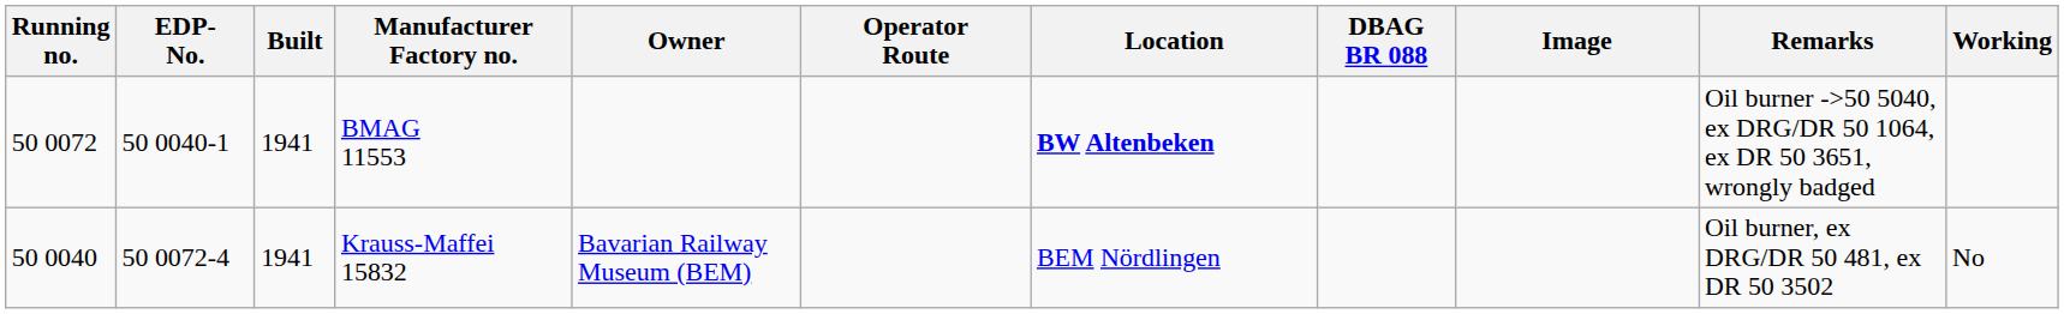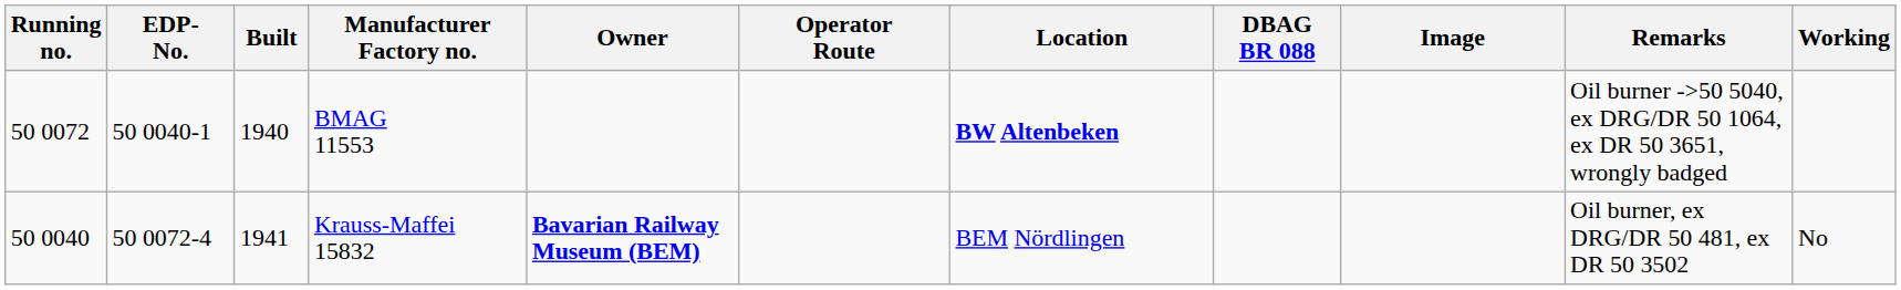 <table class="wikitable" style="width="100%"; border:solid 1px #AAAAAA; background:#e3e3e3;">
 <tr>
 <th width="5%">Running<br>no.</th>
 <th width="7%">EDP-<br>No.</th>
 <th width="4%">Built</th>
 <th width="12%">Manufacturer<br>Factory no.</th>
 <th width="12%">Owner</th>
 <th width="12%">Operator<br>Route</th>
 <th width="15%">Location</th>
 <th width="7%">DBAG<br><a href='#'>BR 088</a></th>
 <th width="13%">Image</th>
 <th width="20%">Remarks</th>
 <th width="8%">Working</th>
 </tr>
 <tr>
 <td>50 0072</td>
 <td>50 0040-1</td>
-<td>1941</td>
+<td>1940</td>
 <td><a href='#'>BMAG</a><br>11553</td>
 <td></td>
 <td></td>
 <td><strong><a href='#'>BW</a> <a href='#'>Altenbeken</a></strong></td>
 <td></td>
 <td></td>
 <td>Oil burner ->50 5040, ex DRG/DR 50 1064, ex DR 50 3651, wrongly badged</td>
 <td></td>
 </tr>
 <tr>
 <td>50 0040</td>
 <td>50 0072-4</td>
 <td>1941</td>
 <td><a href='#'>Krauss-Maffei</a><br>15832</td>
-<td><a href='#'>Bavarian Railway Museum (BEM)</a></td>
+<td><strong><a href='#'>Bavarian Railway Museum (BEM)</a></strong></td>
 <td></td>
 <td><a href='#'>BEM</a> <a href='#'>Nördlingen</a></td>
 <td></td>
 <td></td>
 <td>Oil burner, ex DRG/DR 50 481, ex DR 50 3502</td>
 <td>No</td>
 </tr>
 </table>
